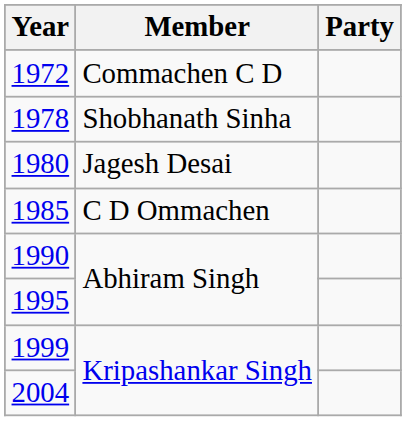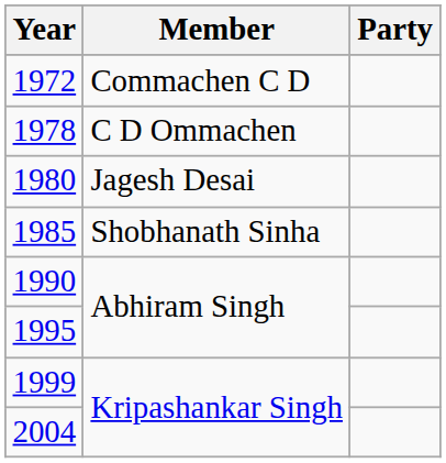 <table class="wikitable">
 <tr>
 <th>Year</th>
 <th>Member</th>
 <th colspan="2">Party</th>
 </tr>
 <tr>
 <td><a href='#'>1972</a></td>
 <td>Commachen C D</td>
 <td></td>
 </tr>
 <tr>
 <td><a href='#'>1978</a></td>
-<td>Shobhanath Sinha</td>
+<td>C D Ommachen</td>
 <td></td>
 </tr>
 <tr>
 <td><a href='#'>1980</a></td>
 <td>Jagesh Desai</td>
 <td></td>
 </tr>
 <tr>
 <td><a href='#'>1985</a></td>
-<td>C D Ommachen</td>
+<td>Shobhanath Sinha</td>
 <td></td>
 </tr>
 <tr>
 <td><a href='#'>1990</a></td>
 <td rowspan="2">Abhiram Singh</td>
 <td></td>
 </tr>
 <tr>
 <td><a href='#'>1995</a></td>
 </tr>
 <tr>
 <td><a href='#'>1999</a></td>
 <td rowspan="2"><a href='#'>Kripashankar Singh</a></td>
 <td></td>
 </tr>
 <tr>
 <td><a href='#'>2004</a></td>
 </tr>
 </table>
